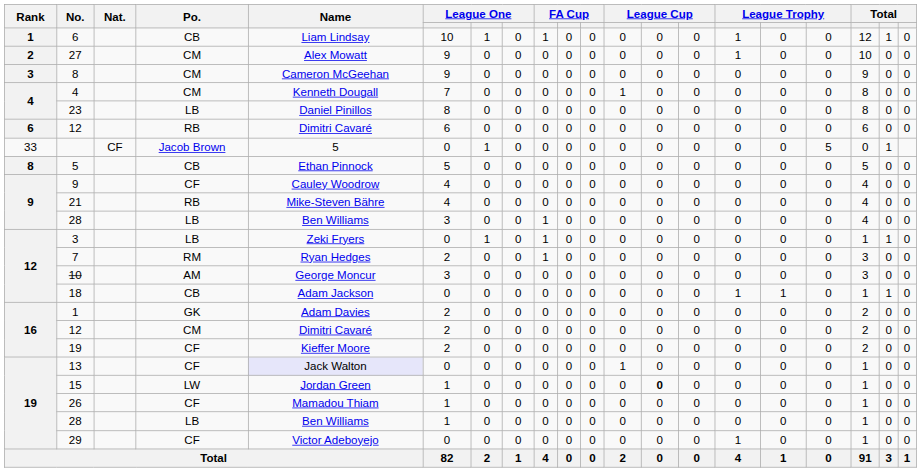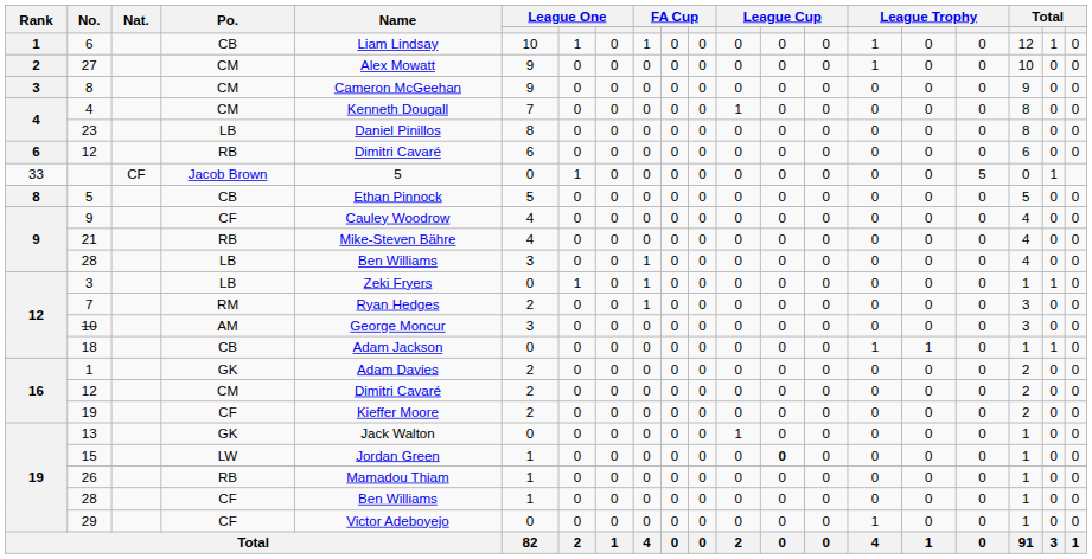 <table class="wikitable" style="text-align:center; font-size:95%; width:95%;">
 <tr>
 <th rowspan=2>Rank</th>
 <th rowspan=2>No.</th>
 <th rowspan=2>Nat.</th>
 <th rowspan=2>Po.</th>
 <th rowspan=2>Name</th>
 <th colspan=3><a href='#'>League One</a></th>
 <th colspan=3><a href='#'>FA Cup</a></th>
 <th colspan=3><a href='#'>League Cup</a></th>
 <th colspan=3><a href='#'>League Trophy</a></th>
 <th colspan=3>Total</th>
 </tr>
 <tr>
 <th></th>
 <th></th>
 <th></th>
 <th></th>
 <th></th>
 <th></th>
 <th></th>
 <th></th>
 <th></th>
 <th></th>
 <th></th>
 <th></th>
 <th></th>
 <th></th>
 <th></th>
 </tr>
 <tr>
 <th rowspan=1>1</th>
 <td>6</td>
 <td></td>
 <td>CB</td>
 <td><a href='#'>Liam Lindsay</a></td>
 <td>10</td>
 <td>1</td>
 <td>0</td>
 <td>1</td>
 <td>0</td>
 <td>0</td>
 <td>0</td>
 <td>0</td>
 <td>0</td>
 <td>1</td>
 <td>0</td>
 <td>0</td>
 <td>12</td>
 <td>1</td>
 <td>0</td>
 </tr>
 <tr>
 <th rowspan=1>2</th>
 <td>27</td>
 <td></td>
 <td>CM</td>
 <td><a href='#'>Alex Mowatt</a></td>
 <td>9</td>
 <td>0</td>
 <td>0</td>
 <td>0</td>
 <td>0</td>
 <td>0</td>
 <td>0</td>
 <td>0</td>
 <td>0</td>
 <td>1</td>
 <td>0</td>
 <td>0</td>
 <td>10</td>
 <td>0</td>
 <td>0</td>
 </tr>
 <tr>
 <th rowspan=1>3</th>
 <td>8</td>
 <td></td>
 <td>CM</td>
 <td><a href='#'>Cameron McGeehan</a></td>
 <td>9</td>
 <td>0</td>
 <td>0</td>
 <td>0</td>
 <td>0</td>
 <td>0</td>
 <td>0</td>
 <td>0</td>
 <td>0</td>
 <td>0</td>
 <td>0</td>
 <td>0</td>
 <td>9</td>
 <td>0</td>
 <td>0</td>
 </tr>
 <tr>
 <th rowspan=2>4</th>
 <td>4</td>
 <td></td>
 <td>CM</td>
 <td><a href='#'>Kenneth Dougall</a></td>
 <td>7</td>
 <td>0</td>
 <td>0</td>
 <td>0</td>
 <td>0</td>
 <td>0</td>
 <td>1</td>
 <td>0</td>
 <td>0</td>
 <td>0</td>
 <td>0</td>
 <td>0</td>
 <td>8</td>
 <td>0</td>
 <td>0</td>
 </tr>
 <tr>
 <td>23</td>
 <td></td>
 <td>LB</td>
 <td><a href='#'>Daniel Pinillos</a></td>
 <td>8</td>
 <td>0</td>
 <td>0</td>
 <td>0</td>
 <td>0</td>
 <td>0</td>
 <td>0</td>
 <td>0</td>
 <td>0</td>
 <td>0</td>
 <td>0</td>
 <td>0</td>
 <td>8</td>
 <td>0</td>
 <td>0</td>
 </tr>
 <tr>
 <th rowspan=1>6</th>
 <td>12</td>
 <td></td>
 <td>RB</td>
 <td><a href='#'>Dimitri Cavaré</a></td>
 <td>6</td>
 <td>0</td>
 <td>0</td>
 <td>0</td>
 <td>0</td>
 <td>0</td>
 <td>0</td>
 <td>0</td>
 <td>0</td>
 <td>0</td>
 <td>0</td>
 <td>0</td>
 <td>6</td>
 <td>0</td>
 <td>0</td>
 </tr>
 <tr>
 <td>33</td>
 <td></td>
 <td>CF</td>
 <td><a href='#'>Jacob Brown</a></td>
 <td>5</td>
 <td>0</td>
 <td>1</td>
 <td>0</td>
 <td>0</td>
 <td>0</td>
 <td>0</td>
 <td>0</td>
 <td>0</td>
 <td>0</td>
 <td>0</td>
 <td>0</td>
 <td>5</td>
 <td>0</td>
 <td>1</td>
 </tr>
 <tr>
 <th rowspan=1>8</th>
 <td>5</td>
 <td></td>
 <td>CB</td>
 <td><a href='#'>Ethan Pinnock</a></td>
 <td>5</td>
 <td>0</td>
 <td>0</td>
 <td>0</td>
 <td>0</td>
 <td>0</td>
 <td>0</td>
 <td>0</td>
 <td>0</td>
 <td>0</td>
 <td>0</td>
 <td>0</td>
 <td>5</td>
 <td>0</td>
 <td>0</td>
 </tr>
 <tr>
 <th rowspan=3>9</th>
 <td>9</td>
 <td></td>
 <td>CF</td>
 <td><a href='#'>Cauley Woodrow</a></td>
 <td>4</td>
 <td>0</td>
 <td>0</td>
 <td>0</td>
 <td>0</td>
 <td>0</td>
 <td>0</td>
 <td>0</td>
 <td>0</td>
 <td>0</td>
 <td>0</td>
 <td>0</td>
 <td>4</td>
 <td>0</td>
 <td>0</td>
 </tr>
 <tr>
 <td>21</td>
 <td></td>
 <td>RB</td>
 <td><a href='#'>Mike-Steven Bähre</a></td>
 <td>4</td>
 <td>0</td>
 <td>0</td>
 <td>0</td>
 <td>0</td>
 <td>0</td>
 <td>0</td>
 <td>0</td>
 <td>0</td>
 <td>0</td>
 <td>0</td>
 <td>0</td>
 <td>4</td>
 <td>0</td>
 <td>0</td>
 </tr>
 <tr>
 <td>28</td>
 <td></td>
 <td>LB</td>
 <td><a href='#'>Ben Williams</a></td>
 <td>3</td>
 <td>0</td>
 <td>0</td>
 <td>1</td>
 <td>0</td>
 <td>0</td>
 <td>0</td>
 <td>0</td>
 <td>0</td>
 <td>0</td>
 <td>0</td>
 <td>0</td>
 <td>4</td>
 <td>0</td>
 <td>0</td>
 </tr>
 <tr>
 <th rowspan=4>12</th>
 <td>3</td>
 <td></td>
 <td>LB</td>
 <td><a href='#'>Zeki Fryers</a></td>
 <td>0</td>
 <td>1</td>
 <td>0</td>
 <td>1</td>
 <td>0</td>
 <td>0</td>
 <td>0</td>
 <td>0</td>
 <td>0</td>
 <td>0</td>
 <td>0</td>
 <td>0</td>
 <td>1</td>
 <td>1</td>
 <td>0</td>
 </tr>
 <tr>
 <td>7</td>
 <td></td>
 <td>RM</td>
 <td><a href='#'>Ryan Hedges</a></td>
 <td>2</td>
 <td>0</td>
 <td>0</td>
 <td>1</td>
 <td>0</td>
 <td>0</td>
 <td>0</td>
 <td>0</td>
 <td>0</td>
 <td>0</td>
 <td>0</td>
 <td>0</td>
 <td>3</td>
 <td>0</td>
 <td>0</td>
 </tr>
 <tr>
 <td><s>10</s></td>
 <td></td>
 <td>AM</td>
 <td><a href='#'>George Moncur</a></td>
 <td>3</td>
 <td>0</td>
 <td>0</td>
 <td>0</td>
 <td>0</td>
 <td>0</td>
 <td>0</td>
 <td>0</td>
 <td>0</td>
 <td>0</td>
 <td>0</td>
 <td>0</td>
 <td>3</td>
 <td>0</td>
 <td>0</td>
 </tr>
 <tr>
 <td>18</td>
 <td></td>
 <td>CB</td>
 <td><a href='#'>Adam Jackson</a></td>
 <td>0</td>
 <td>0</td>
 <td>0</td>
 <td>0</td>
 <td>0</td>
 <td>0</td>
 <td>0</td>
 <td>0</td>
 <td>0</td>
 <td>1</td>
 <td>1</td>
 <td>0</td>
 <td>1</td>
 <td>1</td>
 <td>0</td>
 </tr>
 <tr>
 <th rowspan=3>16</th>
 <td>1</td>
 <td></td>
 <td>GK</td>
 <td><a href='#'>Adam Davies</a></td>
 <td>2</td>
 <td>0</td>
 <td>0</td>
 <td>0</td>
 <td>0</td>
 <td>0</td>
 <td>0</td>
 <td>0</td>
 <td>0</td>
 <td>0</td>
 <td>0</td>
 <td>0</td>
 <td>2</td>
 <td>0</td>
 <td>0</td>
 </tr>
 <tr>
 <td>12</td>
 <td></td>
 <td>CM</td>
 <td><a href='#'>Dimitri Cavaré</a></td>
 <td>2</td>
 <td>0</td>
 <td>0</td>
 <td>0</td>
 <td>0</td>
 <td>0</td>
 <td>0</td>
 <td>0</td>
 <td>0</td>
 <td>0</td>
 <td>0</td>
 <td>0</td>
 <td>2</td>
 <td>0</td>
 <td>0</td>
 </tr>
 <tr>
 <td>19</td>
 <td></td>
 <td>CF</td>
 <td><a href='#'>Kieffer Moore</a></td>
 <td>2</td>
 <td>0</td>
 <td>0</td>
 <td>0</td>
 <td>0</td>
 <td>0</td>
 <td>0</td>
 <td>0</td>
 <td>0</td>
 <td>0</td>
 <td>0</td>
 <td>0</td>
 <td>2</td>
 <td>0</td>
 <td>0</td>
 </tr>
 <tr>
 <th rowspan=5>19</th>
 <td>13</td>
 <td></td>
-<td>CF</td>
-<td style="background: lavender;">Jack Walton</td>
+<td>GK</td>
+<td>Jack Walton</td>
 <td>0</td>
 <td>0</td>
 <td>0</td>
 <td>0</td>
 <td>0</td>
 <td>0</td>
 <td>1</td>
 <td>0</td>
 <td>0</td>
 <td>0</td>
 <td>0</td>
 <td>0</td>
 <td>1</td>
 <td>0</td>
 <td>0</td>
 </tr>
 <tr>
 <td>15</td>
 <td></td>
 <td>LW</td>
 <td><a href='#'>Jordan Green</a></td>
 <td>1</td>
 <td>0</td>
 <td>0</td>
 <td>0</td>
 <td>0</td>
 <td>0</td>
 <td>0</td>
 <td><strong>0</strong></td>
 <td>0</td>
 <td>0</td>
 <td>0</td>
 <td>0</td>
 <td>1</td>
 <td>0</td>
 <td>0</td>
 </tr>
 <tr>
 <td>26</td>
 <td></td>
-<td>CF</td>
+<td>RB</td>
 <td><a href='#'>Mamadou Thiam</a></td>
 <td>1</td>
 <td>0</td>
 <td>0</td>
 <td>0</td>
 <td>0</td>
 <td>0</td>
 <td>0</td>
 <td>0</td>
 <td>0</td>
 <td>0</td>
 <td>0</td>
 <td>0</td>
 <td>1</td>
 <td>0</td>
 <td>0</td>
 </tr>
 <tr>
 <td>28</td>
 <td></td>
-<td>LB</td>
+<td>CF</td>
 <td><a href='#'>Ben Williams</a></td>
 <td>1</td>
 <td>0</td>
 <td>0</td>
 <td>0</td>
 <td>0</td>
 <td>0</td>
 <td>0</td>
 <td>0</td>
 <td>0</td>
 <td>0</td>
 <td>0</td>
 <td>0</td>
 <td>1</td>
 <td>0</td>
 <td>0</td>
 </tr>
 <tr>
 <td>29</td>
 <td></td>
 <td>CF</td>
 <td><a href='#'>Victor Adeboyejo</a></td>
 <td>0</td>
 <td>0</td>
 <td>0</td>
 <td>0</td>
 <td>0</td>
 <td>0</td>
 <td>0</td>
 <td>0</td>
 <td>0</td>
 <td>1</td>
 <td>0</td>
 <td>0</td>
 <td>1</td>
 <td>0</td>
 <td>0</td>
 </tr>
 <tr>
 <th colspan=5>Total</th>
 <th>82</th>
 <th>2</th>
 <th>1</th>
 <th>4</th>
 <th>0</th>
 <th>0</th>
 <th>2</th>
 <th>0</th>
 <th>0</th>
 <th>4</th>
 <th>1</th>
 <th>0</th>
 <th>91</th>
 <th>3</th>
 <th>1</th>
 </tr>
 </table>
